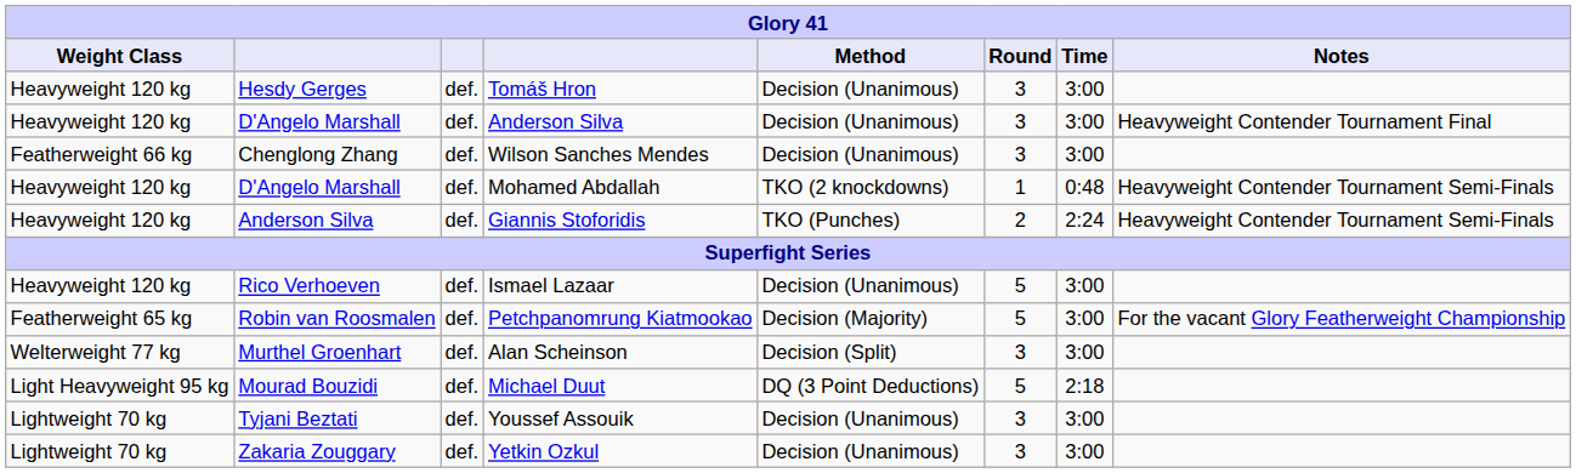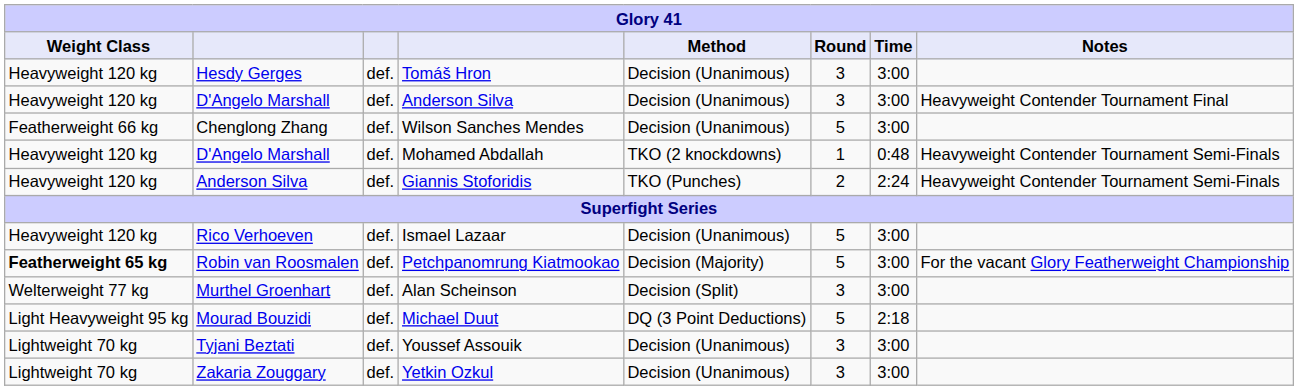 <table class="wikitable" style="font-size: 80%;">
 <tr>
 <th colspan="8" style="background-color: #ccf; color: #000080; text-align: center;"><strong>Glory 41</strong></th>
 </tr>
 <tr>
 <th colspan="1" style="background-color: #E6E8FA; color: #000000; text-align: center;">Weight Class</th>
 <th colspan="1" style="background-color: #E6E8FA; color: #000000; text-align: center;"></th>
 <th colspan="1" style="background-color: #E6E8FA; color: #000000; text-align: center;"></th>
 <th colspan="1" style="background-color: #E6E8FA; color: #000000; text-align: center;"></th>
 <th colspan="1" style="background-color: #E6E8FA; color: #000000; text-align: center;">Method</th>
 <th colspan="1" style="background-color: #E6E8FA; color: #000000; text-align: center;">Round</th>
 <th colspan="1" style="background-color: #E6E8FA; color: #000000; text-align: center;">Time</th>
 <th colspan="1" style="background-color: #E6E8FA; color: #000000; text-align: center;">Notes</th>
 </tr>
 <tr>
 <td>Heavyweight 120 kg</td>
 <td> <a href='#'>Hesdy Gerges</a></td>
 <td align=center>def.</td>
 <td> <a href='#'>Tomáš Hron</a></td>
 <td>Decision (Unanimous)</td>
 <td align=center>3</td>
 <td align=center>3:00</td>
 <td></td>
 </tr>
 <tr>
 <td>Heavyweight 120 kg</td>
 <td> <a href='#'>D'Angelo Marshall</a></td>
 <td align=center>def.</td>
 <td> <a href='#'>Anderson Silva</a></td>
 <td>Decision (Unanimous)</td>
 <td align=center>3</td>
 <td align=center>3:00</td>
 <td>Heavyweight Contender Tournament Final</td>
 </tr>
 <tr>
 <td>Featherweight 66 kg</td>
 <td> Chenglong Zhang</td>
 <td align=center>def.</td>
 <td> Wilson Sanches Mendes</td>
 <td>Decision (Unanimous)</td>
-<td align=center>3</td>
+<td align=center>5</td>
 <td align=center>3:00</td>
 <td></td>
 </tr>
 <tr>
 <td>Heavyweight 120 kg</td>
 <td> <a href='#'>D'Angelo Marshall</a></td>
 <td align=center>def.</td>
 <td> Mohamed Abdallah</td>
 <td>TKO (2 knockdowns)</td>
 <td align=center>1</td>
 <td align=center>0:48</td>
 <td>Heavyweight Contender Tournament Semi-Finals</td>
 </tr>
 <tr>
 <td>Heavyweight 120 kg</td>
 <td> <a href='#'>Anderson Silva</a></td>
 <td align=center>def.</td>
 <td> <a href='#'>Giannis Stoforidis</a></td>
 <td>TKO (Punches)</td>
 <td align=center>2</td>
 <td align=center>2:24</td>
 <td>Heavyweight Contender Tournament Semi-Finals</td>
 </tr>
 <tr>
 <th colspan="8" style="background-color: #ccf; color: #000080; text-align: center;"><strong>Superfight Series</strong></th>
 </tr>
 <tr>
 <td>Heavyweight 120 kg</td>
 <td> <a href='#'>Rico Verhoeven</a></td>
 <td align=center>def.</td>
 <td> Ismael Lazaar</td>
 <td>Decision (Unanimous)</td>
 <td align=center>5</td>
 <td align=center>3:00</td>
 <td></td>
 </tr>
 <tr>
-<td>Featherweight 65 kg</td>
+<td><strong>Featherweight 65 kg</strong></td>
 <td> <a href='#'>Robin van Roosmalen</a></td>
 <td align=center>def.</td>
 <td> <a href='#'>Petchpanomrung Kiatmookao</a></td>
 <td>Decision (Majority)</td>
 <td align=center>5</td>
 <td align=center>3:00</td>
 <td>For the vacant <a href='#'>Glory Featherweight Championship</a></td>
 </tr>
 <tr>
 <td>Welterweight 77 kg</td>
 <td> <a href='#'>Murthel Groenhart</a></td>
 <td align=center>def.</td>
 <td> Alan Scheinson</td>
 <td>Decision (Split)</td>
 <td align=center>3</td>
 <td align=center>3:00</td>
 <td></td>
 </tr>
 <tr>
 <td>Light Heavyweight 95 kg</td>
 <td> <a href='#'>Mourad Bouzidi</a></td>
 <td align=center>def.</td>
 <td> <a href='#'>Michael Duut</a></td>
 <td>DQ (3 Point Deductions)</td>
 <td align=center>5</td>
 <td align=center>2:18</td>
 <td></td>
 </tr>
 <tr>
 <td>Lightweight 70 kg</td>
 <td> <a href='#'>Tyjani Beztati</a></td>
 <td align=center>def.</td>
 <td> Youssef Assouik</td>
 <td>Decision (Unanimous)</td>
 <td align=center>3</td>
 <td align=center>3:00</td>
 <td></td>
 </tr>
 <tr>
 <td>Lightweight 70 kg</td>
 <td> <a href='#'>Zakaria Zouggary</a></td>
 <td align=center>def.</td>
 <td> <a href='#'>Yetkin Ozkul</a></td>
 <td>Decision (Unanimous)</td>
 <td align=center>3</td>
 <td align=center>3:00</td>
 <td></td>
 </tr>
 </table>
